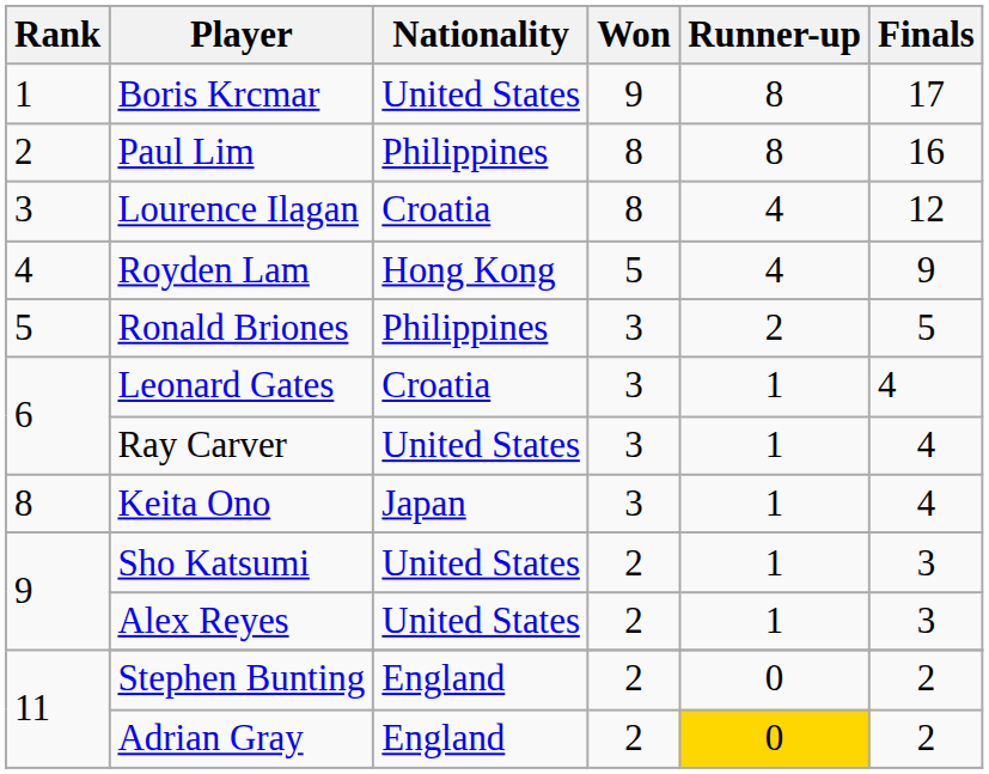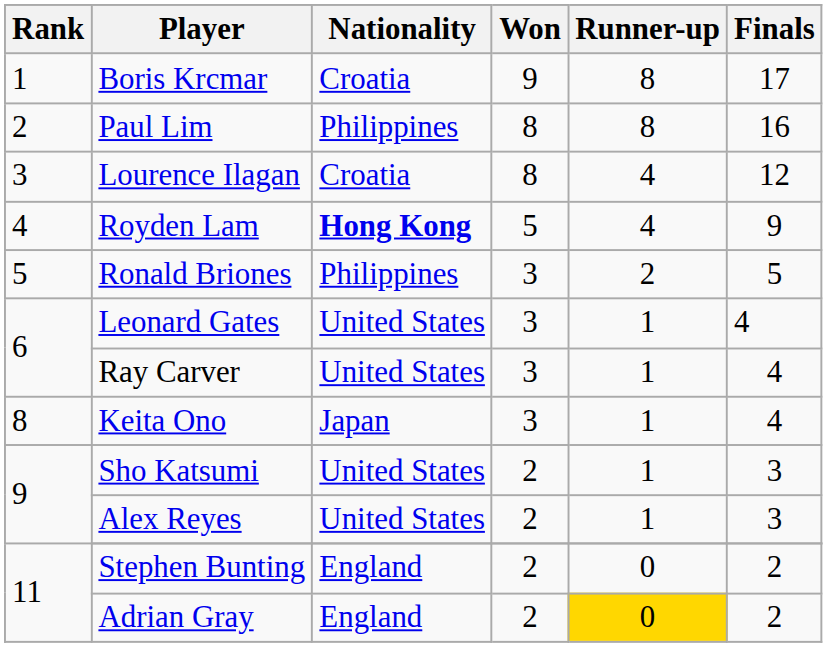 <table class="wikitable sortable">
 <tr>
 <th>Rank</th>
 <th>Player</th>
 <th>Nationality</th>
 <th>Won</th>
 <th>Runner-up</th>
 <th>Finals</th>
 </tr>
 <tr>
 <td>1</td>
 <td><a href='#'>Boris Krcmar</a></td>
-<td> <a href='#'>United States</a></td>
+<td> <a href='#'>Croatia</a></td>
 <td align=center>9</td>
 <td align=center>8</td>
 <td align=center>17</td>
 </tr>
 <tr>
 <td>2</td>
 <td><a href='#'>Paul Lim</a></td>
 <td> <a href='#'>Philippines</a></td>
 <td align=center>8</td>
 <td align=center>8</td>
 <td align=center>16</td>
 </tr>
 <tr>
 <td>3</td>
 <td><a href='#'>Lourence Ilagan</a></td>
 <td> <a href='#'>Croatia</a></td>
 <td align=center>8</td>
 <td align=center>4</td>
 <td align=center>12</td>
 </tr>
 <tr>
 <td>4</td>
 <td><a href='#'>Royden Lam</a></td>
-<td> <a href='#'>Hong Kong</a></td>
+<td><strong> <a href='#'>Hong Kong</a></strong></td>
 <td align=center>5</td>
 <td align=center>4</td>
 <td align=center>9</td>
 </tr>
 <tr>
 <td>5</td>
 <td><a href='#'>Ronald Briones</a></td>
 <td> <a href='#'>Philippines</a></td>
 <td align=center>3</td>
 <td align=center>2</td>
 <td align=center>5</td>
 </tr>
 <tr>
 <td rowspan="2">6</td>
 <td><a href='#'>Leonard Gates</a></td>
-<td> <a href='#'>Croatia</a></td>
+<td> <a href='#'>United States</a></td>
 <td align=center>3</td>
 <td align=center>1</td>
 <td align=center4>4</td>
 </tr>
 <tr>
 <td>Ray Carver</td>
 <td> <a href='#'>United States</a></td>
 <td align=center>3</td>
 <td align=center>1</td>
 <td align=center>4</td>
 </tr>
 <tr>
 <td>8</td>
 <td><a href='#'>Keita Ono</a></td>
 <td> <a href='#'>Japan</a></td>
 <td align=center>3</td>
 <td align=center>1</td>
 <td align=center>4</td>
 </tr>
 <tr>
 <td rowspan="2">9</td>
 <td><a href='#'>Sho Katsumi</a></td>
 <td> <a href='#'>United States</a></td>
 <td align=center>2</td>
 <td align=center>1</td>
 <td align=center>3</td>
 </tr>
 <tr>
 <td><a href='#'>Alex Reyes</a></td>
 <td> <a href='#'>United States</a></td>
 <td align=center>2</td>
 <td align=center>1</td>
 <td align=center>3</td>
 </tr>
 <tr>
 <td rowspan="3">11</td>
 </tr>
 <tr>
 <td><a href='#'>Stephen Bunting</a></td>
 <td> <a href='#'>England</a></td>
 <td align=center>2</td>
 <td align=center>0</td>
 <td align=center>2</td>
 </tr>
 <tr>
 <td><a href='#'>Adrian Gray</a></td>
 <td> <a href='#'>England</a></td>
 <td align=center>2</td>
 <td align=center style="background: gold;">0</td>
 <td align=center>2</td>
 </tr>
 </table>
